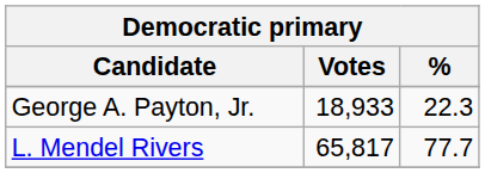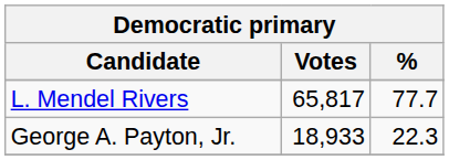 <table class="wikitable" align="left" style="margin: 1em 1em 1em 0; font-size: 95%;">
 <tr>
 <th colspan="3">Democratic primary</th>
 </tr>
 <tr>
 <th colspan="1" style="width: 170px">Candidate</th>
 <th style="width: 50px">Votes</th>
 <th style="width: 40px">%</th>
 </tr>
 <tr>
 </tr>
 <tr>
+<td><a href='#'>L. Mendel Rivers</a></td>
+<td align="right">65,817</td>
+<td align="right">77.7</td>
+</tr>
+<tr>
 <td>George A. Payton, Jr.</td>
 <td align="right">18,933</td>
 <td align="right">22.3</td>
 </tr>
 <tr>
-<td><a href='#'>L. Mendel Rivers</a></td>
-<td align="right">65,817</td>
-<td align="right">77.7</td>
-</tr>
-<tr>
 </tr>
 </table>
